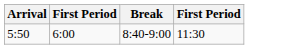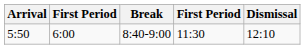 <table class="wikitable">
 <tr>
 <th>Arrival</th>
 <th>First Period</th>
 <th>Break</th>
 <th>First Period</th>
+<th>Dismissal</th>
 </tr>
 <tr>
 <td>5:50</td>
 <td>6:00</td>
 <td>8:40-9:00</td>
 <td>11:30</td>
+<td>12:10</td>
 </tr>
 </table>
